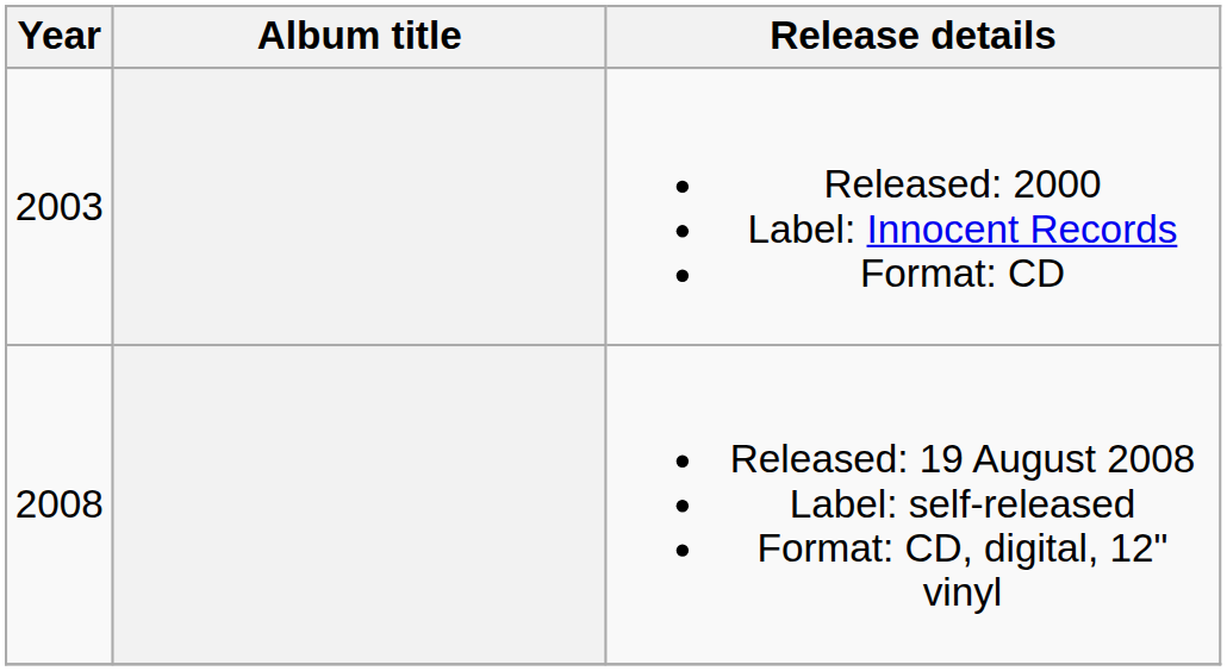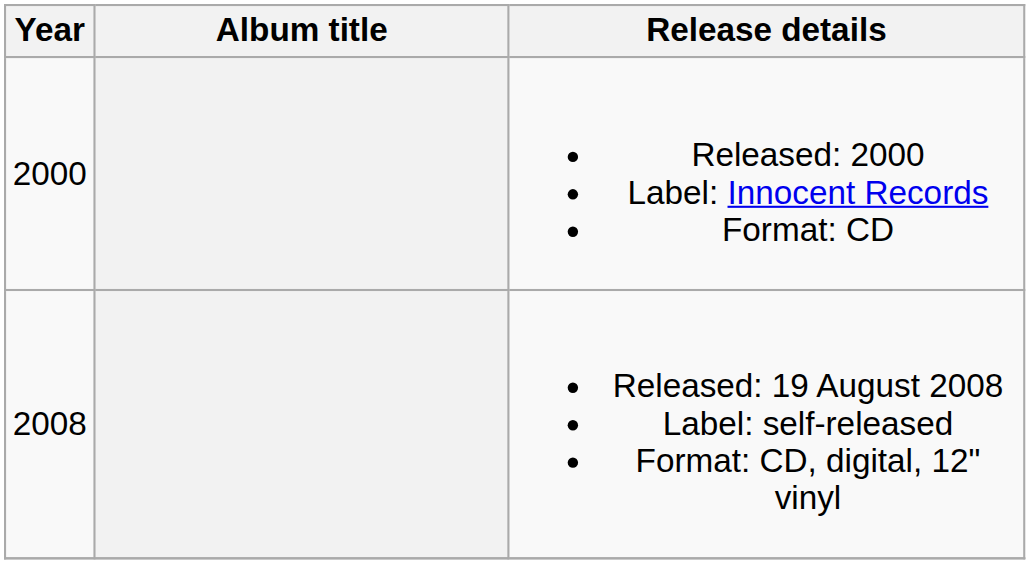 <table class="wikitable plainrowheaders" style="text-align:center;">
 <tr>
 <th>Year</th>
 <th scope="col" rowspan="1" style="width:12em;">Album title</th>
 <th scope="col" rowspan="1" style="width:15em;">Release details</th>
 </tr>
 <tr>
-<td>2003</td>
+<td>2000</td>
 <th></th>
 <td><br><ul><li>Released: 2000</li><li>Label: <a href='#'>Innocent Records</a></li><li>Format: CD</li></ul></td>
 </tr>
 <tr>
 <td>2008</td>
 <th></th>
 <td><br><ul><li>Released: 19 August 2008</li><li>Label: self-released</li><li>Format: CD, digital, 12" vinyl</li></ul></td>
 </tr>
 <tr>
 </tr>
 </table>
